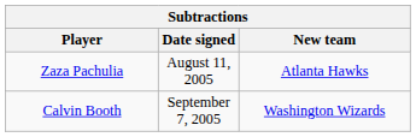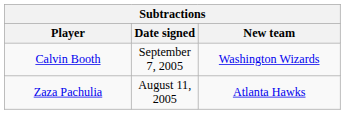 <table class="wikitable" style="text-align:center">
 <tr>
 <th colspan=3>Subtractions</th>
 </tr>
 <tr>
 <th style="width:160px">Player</th>
 <th style="width:80px">Date signed</th>
 <th style="width:180px">New team</th>
 </tr>
 <tr>
+<td><a href='#'>Calvin Booth</a></td>
+<td>September 7, 2005</td>
+<td><a href='#'>Washington Wizards</a></td>
+</tr>
+<tr>
 <td><a href='#'>Zaza Pachulia</a></td>
 <td>August 11, 2005</td>
 <td><a href='#'>Atlanta Hawks</a></td>
 </tr>
-<tr>
-<td><a href='#'>Calvin Booth</a></td>
-<td>September 7, 2005</td>
-<td><a href='#'>Washington Wizards</a></td>
-</tr>
 </table>
